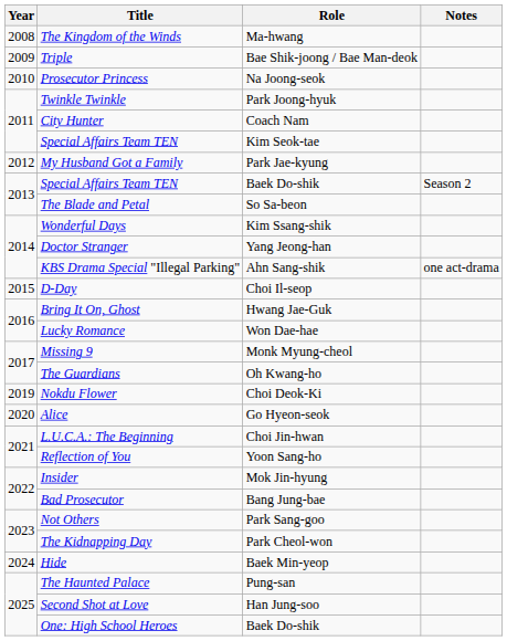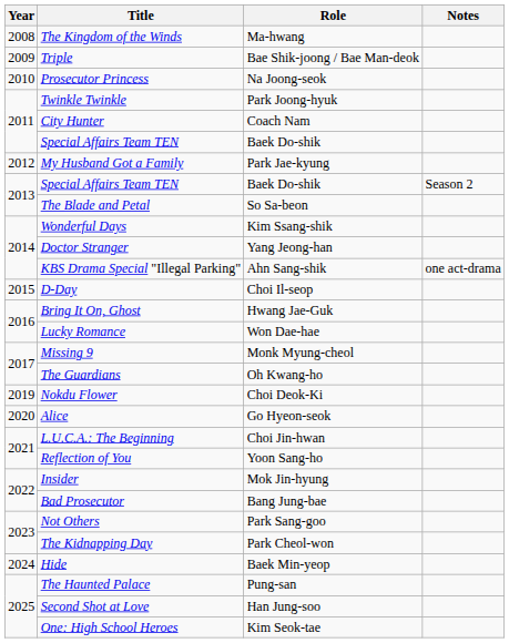 <table class="wikitable sortable">
 <tr>
 <th>Year</th>
 <th>Title</th>
 <th>Role</th>
 <th>Notes</th>
 </tr>
 <tr>
 <td>2008</td>
 <td><em><a href='#'>The Kingdom of the Winds</a></em></td>
 <td>Ma-hwang</td>
 <td></td>
 </tr>
 <tr>
 <td>2009</td>
 <td><em><a href='#'>Triple</a></em></td>
 <td>Bae Shik-joong / Bae Man-deok</td>
 <td></td>
 </tr>
 <tr>
 <td>2010</td>
 <td><em><a href='#'>Prosecutor Princess</a></em></td>
 <td>Na Joong-seok</td>
 <td></td>
 </tr>
 <tr>
 <td rowspan=3>2011</td>
 <td><em><a href='#'>Twinkle Twinkle</a></em></td>
 <td>Park Joong-hyuk</td>
 <td></td>
 </tr>
 <tr>
 <td><em><a href='#'>City Hunter</a></em></td>
 <td>Coach Nam</td>
 <td></td>
 </tr>
 <tr>
 <td><em><a href='#'>Special Affairs Team TEN</a></em></td>
-<td>Kim Seok-tae</td>
+<td>Baek Do-shik</td>
 <td></td>
 </tr>
 <tr>
 <td>2012</td>
 <td><em><a href='#'>My Husband Got a Family</a></em></td>
 <td>Park Jae-kyung</td>
 <td></td>
 </tr>
 <tr>
 <td rowspan=2>2013</td>
 <td><em><a href='#'>Special Affairs Team TEN</a> </em></td>
 <td>Baek Do-shik</td>
 <td>Season 2</td>
 </tr>
 <tr>
 <td><em><a href='#'>The Blade and Petal</a></em></td>
 <td>So Sa-beon</td>
 <td></td>
 </tr>
 <tr>
 <td rowspan=3>2014</td>
 <td><em><a href='#'>Wonderful Days</a></em></td>
 <td>Kim Ssang-shik</td>
 <td></td>
 </tr>
 <tr>
 <td><em><a href='#'>Doctor Stranger</a></em></td>
 <td>Yang Jeong-han</td>
 <td></td>
 </tr>
 <tr>
 <td><em><a href='#'>KBS Drama Special</a></em> "Illegal Parking"</td>
 <td>Ahn Sang-shik</td>
 <td>one act-drama</td>
 </tr>
 <tr>
 <td>2015</td>
 <td><em><a href='#'>D-Day</a></em></td>
 <td>Choi Il-seop</td>
 <td></td>
 </tr>
 <tr>
 <td rowspan=2>2016</td>
 <td><em><a href='#'>Bring It On, Ghost</a></em></td>
 <td>Hwang Jae-Guk</td>
 <td></td>
 </tr>
 <tr>
 <td><em><a href='#'>Lucky Romance</a></em></td>
 <td>Won Dae-hae</td>
 <td></td>
 </tr>
 <tr>
 <td rowspan="2">2017</td>
 <td><em><a href='#'>Missing 9</a></em></td>
 <td>Monk Myung-cheol</td>
 <td></td>
 </tr>
 <tr>
 <td><em><a href='#'>The Guardians</a></em></td>
 <td>Oh Kwang-ho</td>
 <td></td>
 </tr>
 <tr>
 <td>2019</td>
 <td><em><a href='#'>Nokdu Flower</a></em></td>
 <td>Choi Deok-Ki</td>
 <td></td>
 </tr>
 <tr>
 <td>2020</td>
 <td><em><a href='#'>Alice</a></em></td>
 <td>Go Hyeon-seok</td>
 <td></td>
 </tr>
 <tr>
 <td rowspan="2">2021</td>
 <td><em><a href='#'>L.U.C.A.: The Beginning</a></em></td>
 <td>Choi Jin-hwan</td>
 <td></td>
 </tr>
 <tr>
 <td><em><a href='#'>Reflection of You</a></em></td>
 <td>Yoon Sang-ho</td>
 <td></td>
 </tr>
 <tr>
 <td rowspan="2">2022</td>
 <td><em><a href='#'>Insider</a></em></td>
 <td>Mok Jin-hyung</td>
 <td></td>
 </tr>
 <tr>
 <td><em><a href='#'>Bad Prosecutor</a></em></td>
 <td>Bang Jung-bae</td>
 <td></td>
 </tr>
 <tr>
 <td rowspan="2">2023</td>
 <td><em><a href='#'>Not Others</a></em></td>
 <td>Park Sang-goo</td>
 <td></td>
 </tr>
 <tr>
 <td><em><a href='#'>The Kidnapping Day</a></em></td>
 <td>Park Cheol-won</td>
 <td></td>
 </tr>
 <tr>
 <td>2024</td>
 <td><em><a href='#'>Hide</a></em></td>
 <td>Baek Min-yeop</td>
 <td></td>
 </tr>
 <tr>
 <td rowspan="3">2025</td>
 <td><em><a href='#'>The Haunted Palace</a></em></td>
 <td>Pung-san</td>
 <td></td>
 </tr>
 <tr>
 <td><em><a href='#'>Second Shot at Love</a></em></td>
 <td>Han Jung-soo</td>
 <td></td>
 </tr>
 <tr>
 <td><em><a href='#'>One: High School Heroes</a></em></td>
-<td>Baek Do-shik</td>
+<td>Kim Seok-tae</td>
 <td></td>
 </tr>
 </table>
